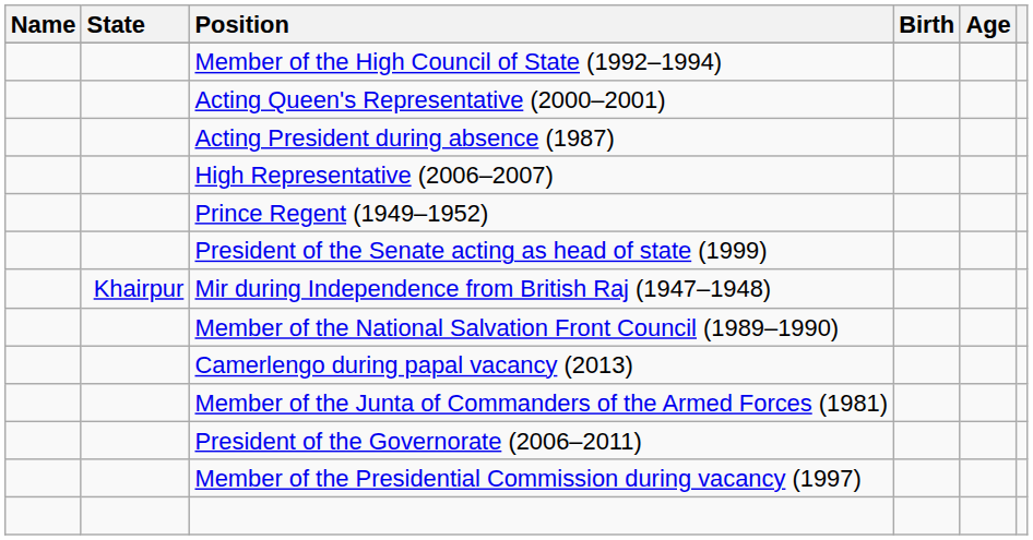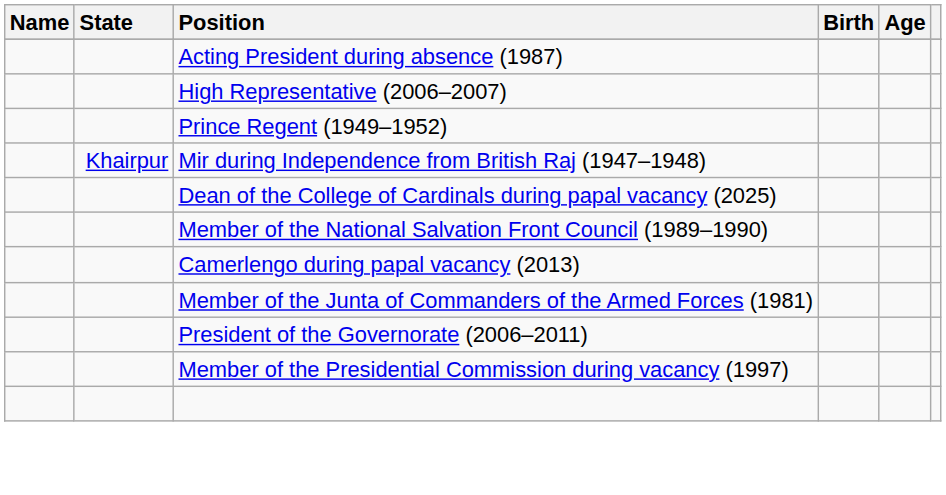 <table class="wikitable sortable" style="font-size:95%">
 <tr>
 <th style="text-align:left">Name</th>
 <th style="text-align:left">State</th>
 <th style="text-align:left">Position</th>
 <th style="text-align:left">Birth</th>
 <th style="text-align:left">Age</th>
 <th style="text-align:left"></th>
 </tr>
 <tr>
-</tr>
-<tr>
-<td></td>
-<td></td>
-<td><a href='#'>Member of the High Council of State</a> (1992–1994)</td>
-<td></td>
-<td></td>
-<td></td>
-</tr>
-<tr>
-<td></td>
-<td></td>
-<td><a href='#'>Acting Queen's Representative</a> (2000–2001)</td>
-<td></td>
-<td></td>
-<td></td>
 </tr>
 <tr>
 <td></td>
 <td></td>
 <td><a href='#'>Acting President during absence</a> (1987)</td>
 <td></td>
 <td></td>
 <td></td>
 </tr>
 <tr>
 <td></td>
 <td></td>
 <td><a href='#'>High Representative</a> (2006–2007)</td>
 <td></td>
 <td></td>
 <td></td>
 </tr>
 <tr>
 <td></td>
 <td></td>
 <td><a href='#'>Prince Regent</a> (1949–1952)</td>
 <td></td>
 <td></td>
 <td></td>
 </tr>
 <tr>
 <td></td>
-<td></td>
-<td><a href='#'>President of the Senate acting as head of state</a> (1999)</td>
+<td> <a href='#'>Khairpur</a></td>
+<td><a href='#'>Mir during Independence from British Raj</a> (1947–1948)</td>
 <td></td>
 <td></td>
 <td></td>
 </tr>
 <tr>
 <td></td>
-<td> <a href='#'>Khairpur</a></td>
-<td><a href='#'>Mir during Independence from British Raj</a> (1947–1948)</td>
+<td></td>
+<td><a href='#'>Dean of the College of Cardinals during papal vacancy</a> (2025)</td>
 <td></td>
 <td></td>
 <td></td>
 </tr>
 <tr>
 <td></td>
 <td></td>
 <td><a href='#'>Member of the National Salvation Front Council</a> (1989–1990)</td>
 <td></td>
 <td></td>
 <td></td>
 </tr>
 <tr>
 <td></td>
 <td></td>
 <td><a href='#'>Camerlengo during papal vacancy</a> (2013)</td>
 <td></td>
 <td></td>
 <td></td>
 </tr>
 <tr>
 <td></td>
 <td></td>
 <td><a href='#'>Member of the Junta of Commanders of the Armed Forces</a> (1981)</td>
 <td></td>
 <td></td>
 <td></td>
 </tr>
 <tr>
 <td></td>
 <td></td>
 <td><a href='#'>President of the Governorate</a> (2006–2011)</td>
 <td></td>
 <td></td>
 <td></td>
 </tr>
 <tr>
 <td></td>
 <td></td>
 <td><a href='#'>Member of the Presidential Commission during vacancy</a> (1997)</td>
 <td></td>
 <td></td>
 <td></td>
 </tr>
 <tr>
 <td></td>
 <td></td>
 <td></td>
 <td></td>
 <td></td>
 <td><br></td>
 </tr>
 </table>
